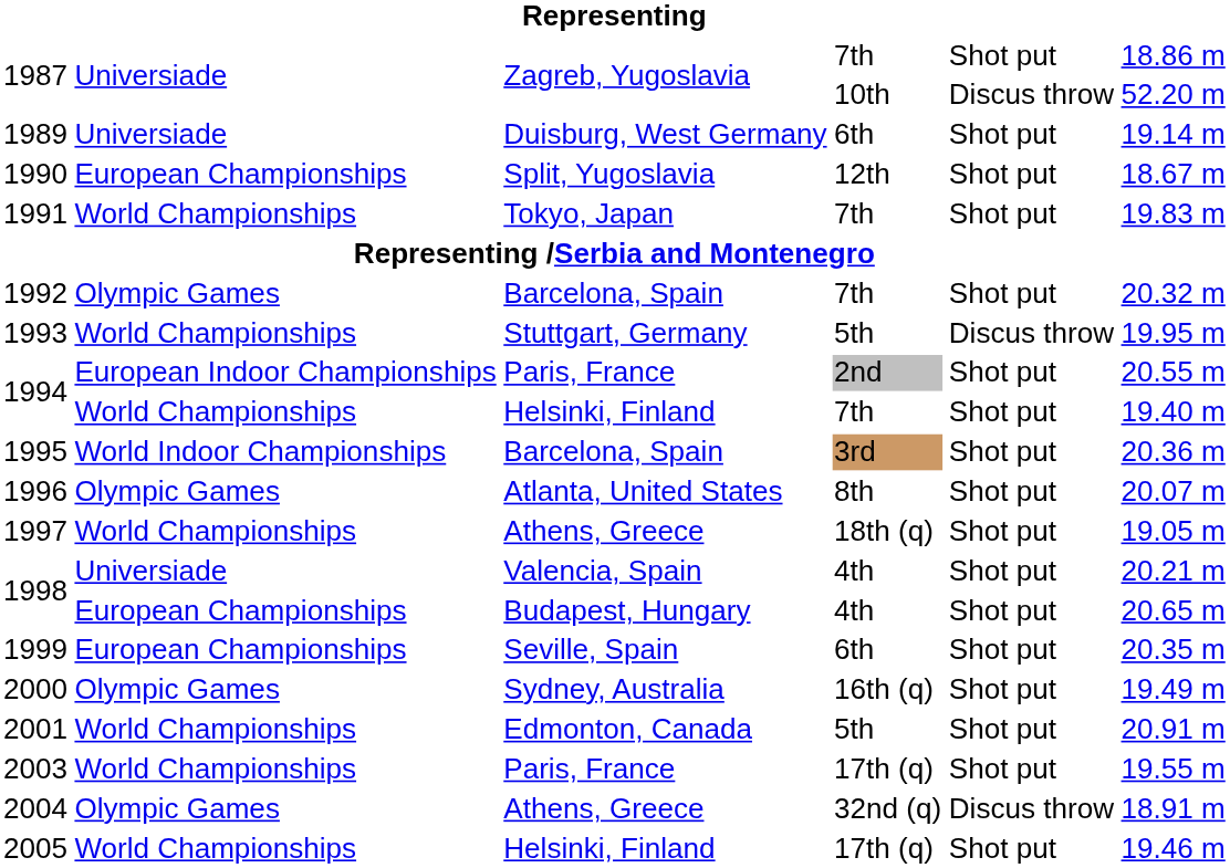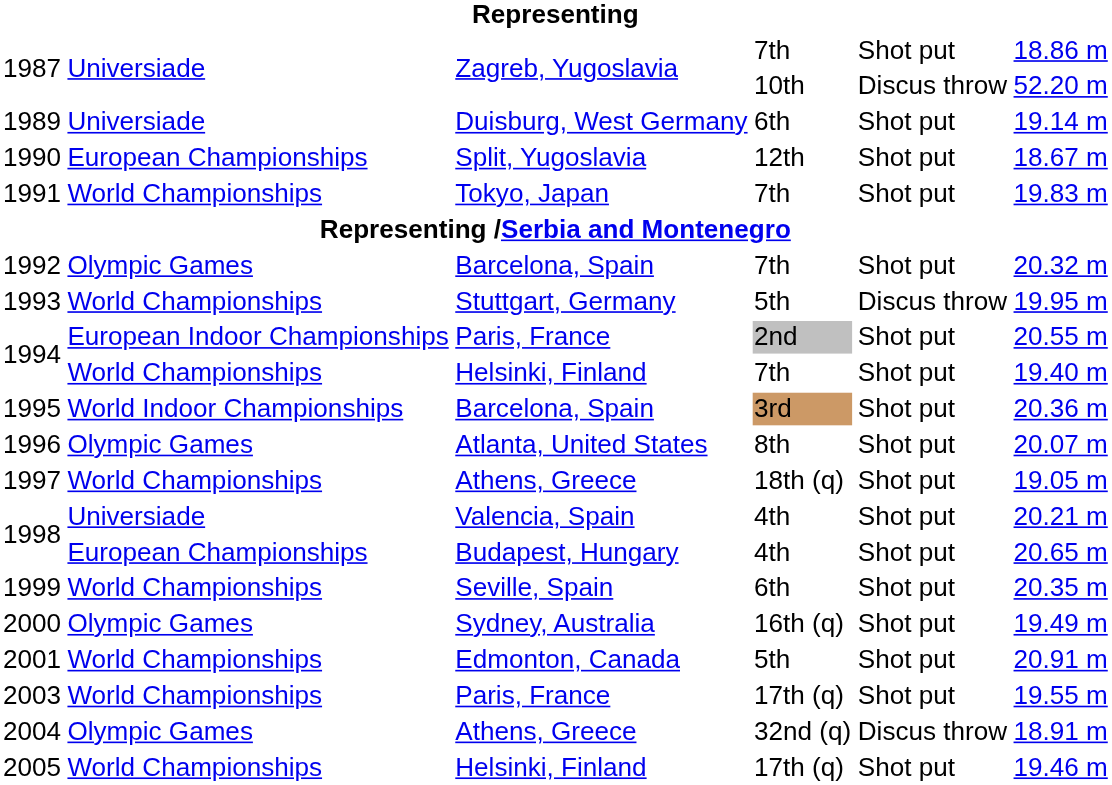 <table>
 <tr>
 <th colspan="6">Representing </th>
 </tr>
 <tr>
 <td rowspan=2>1987</td>
 <td rowspan=2><a href='#'>Universiade</a></td>
 <td rowspan=2><a href='#'>Zagreb, Yugoslavia</a></td>
 <td>7th</td>
 <td>Shot put</td>
 <td><a href='#'>18.86 m</a></td>
 </tr>
 <tr>
 <td>10th</td>
 <td>Discus throw</td>
 <td><a href='#'>52.20 m</a></td>
 </tr>
 <tr>
 <td>1989</td>
 <td><a href='#'>Universiade</a></td>
 <td><a href='#'>Duisburg, West Germany</a></td>
 <td>6th</td>
 <td>Shot put</td>
 <td><a href='#'>19.14 m</a></td>
 </tr>
 <tr>
 <td>1990</td>
 <td><a href='#'>European Championships</a></td>
 <td><a href='#'>Split, Yugoslavia</a></td>
 <td>12th</td>
 <td>Shot put</td>
 <td><a href='#'>18.67 m</a></td>
 </tr>
 <tr>
 <td>1991</td>
 <td><a href='#'>World Championships</a></td>
 <td><a href='#'>Tokyo, Japan</a></td>
 <td>7th</td>
 <td>Shot put</td>
 <td><a href='#'>19.83 m</a></td>
 </tr>
 <tr>
 <th colspan="6">Representing /<a href='#'>Serbia and Montenegro</a></th>
 </tr>
 <tr>
 <td>1992</td>
 <td><a href='#'>Olympic Games</a></td>
 <td><a href='#'>Barcelona, Spain</a></td>
 <td>7th</td>
 <td>Shot put</td>
 <td><a href='#'>20.32 m</a></td>
 </tr>
 <tr>
 <td>1993</td>
 <td><a href='#'>World Championships</a></td>
 <td><a href='#'>Stuttgart, Germany</a></td>
 <td>5th</td>
 <td>Discus throw</td>
 <td><a href='#'>19.95 m</a></td>
 </tr>
 <tr>
 <td rowspan=2>1994</td>
 <td><a href='#'>European Indoor Championships</a></td>
 <td><a href='#'>Paris, France</a></td>
 <td bgcolor=silver>2nd</td>
 <td>Shot put</td>
 <td><a href='#'>20.55 m</a></td>
 </tr>
 <tr>
 <td><a href='#'>World Championships</a></td>
 <td><a href='#'>Helsinki, Finland</a></td>
 <td>7th</td>
 <td>Shot put</td>
 <td><a href='#'>19.40 m</a></td>
 </tr>
 <tr>
 <td>1995</td>
 <td><a href='#'>World Indoor Championships</a></td>
 <td><a href='#'>Barcelona, Spain</a></td>
 <td bgcolor=cc9966>3rd</td>
 <td>Shot put</td>
 <td><a href='#'>20.36 m</a></td>
 </tr>
 <tr>
 <td>1996</td>
 <td><a href='#'>Olympic Games</a></td>
 <td><a href='#'>Atlanta, United States</a></td>
 <td>8th</td>
 <td>Shot put</td>
 <td><a href='#'>20.07 m</a></td>
 </tr>
 <tr>
 <td>1997</td>
 <td><a href='#'>World Championships</a></td>
 <td><a href='#'>Athens, Greece</a></td>
 <td>18th (q)</td>
 <td>Shot put</td>
 <td><a href='#'>19.05 m</a></td>
 </tr>
 <tr>
 <td rowspan=2>1998</td>
 <td><a href='#'>Universiade</a></td>
 <td><a href='#'>Valencia, Spain</a></td>
 <td>4th</td>
 <td>Shot put</td>
 <td><a href='#'>20.21 m</a></td>
 </tr>
 <tr>
 <td><a href='#'>European Championships</a></td>
 <td><a href='#'>Budapest, Hungary</a></td>
 <td>4th</td>
 <td>Shot put</td>
 <td><a href='#'>20.65 m</a></td>
 </tr>
 <tr>
 <td>1999</td>
-<td><a href='#'>European Championships</a></td>
+<td><a href='#'>World Championships</a></td>
 <td><a href='#'>Seville, Spain</a></td>
 <td>6th</td>
 <td>Shot put</td>
 <td><a href='#'>20.35 m</a></td>
 </tr>
 <tr>
 <td>2000</td>
 <td><a href='#'>Olympic Games</a></td>
 <td><a href='#'>Sydney, Australia</a></td>
 <td>16th (q)</td>
 <td>Shot put</td>
 <td><a href='#'>19.49 m</a></td>
 </tr>
 <tr>
 <td>2001</td>
 <td><a href='#'>World Championships</a></td>
 <td><a href='#'>Edmonton, Canada</a></td>
 <td>5th</td>
 <td>Shot put</td>
 <td><a href='#'>20.91 m</a></td>
 </tr>
 <tr>
 <td>2003</td>
 <td><a href='#'>World Championships</a></td>
 <td><a href='#'>Paris, France</a></td>
 <td>17th (q)</td>
 <td>Shot put</td>
 <td><a href='#'>19.55 m</a></td>
 </tr>
 <tr>
 <td>2004</td>
 <td><a href='#'>Olympic Games</a></td>
 <td><a href='#'>Athens, Greece</a></td>
 <td>32nd (q)</td>
 <td>Discus throw</td>
 <td><a href='#'>18.91 m</a></td>
 </tr>
 <tr>
 <td>2005</td>
 <td><a href='#'>World Championships</a></td>
 <td><a href='#'>Helsinki, Finland</a></td>
 <td>17th (q)</td>
 <td>Shot put</td>
 <td><a href='#'>19.46 m</a></td>
 </tr>
 </table>
